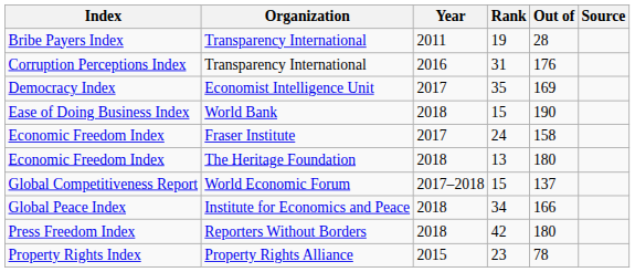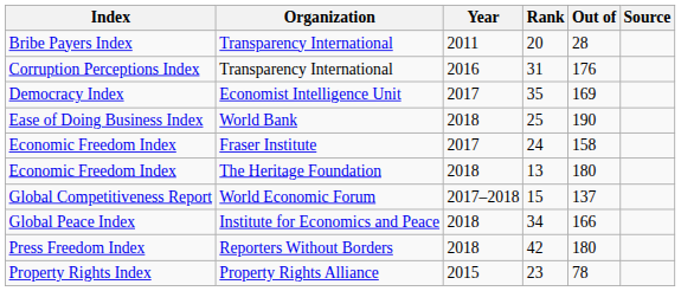 <table class="wikitable sortable">
 <tr>
 <th>Index</th>
 <th>Organization</th>
 <th>Year</th>
 <th>Rank</th>
 <th>Out of</th>
 <th>Source</th>
 </tr>
 <tr>
 <td><a href='#'>Bribe Payers Index</a></td>
 <td><a href='#'>Transparency International</a></td>
 <td>2011</td>
-<td>19</td>
+<td>20</td>
 <td>28</td>
 <td></td>
 </tr>
 <tr>
 <td><a href='#'>Corruption Perceptions Index</a></td>
 <td>Transparency International</td>
 <td>2016</td>
 <td>31</td>
 <td>176</td>
 <td></td>
 </tr>
 <tr>
 <td><a href='#'>Democracy Index</a></td>
 <td><a href='#'>Economist Intelligence Unit</a></td>
 <td>2017</td>
 <td>35</td>
 <td>169</td>
 <td></td>
 </tr>
 <tr>
 <td><a href='#'>Ease of Doing Business Index</a></td>
 <td><a href='#'>World Bank</a></td>
 <td>2018</td>
-<td>15</td>
+<td>25</td>
 <td>190</td>
 <td></td>
 </tr>
 <tr>
 <td><a href='#'>Economic Freedom Index</a></td>
 <td><a href='#'>Fraser Institute</a></td>
 <td>2017</td>
 <td>24</td>
 <td>158</td>
 <td></td>
 </tr>
 <tr>
 <td><a href='#'>Economic Freedom Index</a></td>
 <td><a href='#'>The Heritage Foundation</a></td>
 <td>2018</td>
 <td>13</td>
 <td>180</td>
 <td></td>
 </tr>
 <tr>
 <td><a href='#'>Global Competitiveness Report</a></td>
 <td><a href='#'>World Economic Forum</a></td>
 <td>2017–2018</td>
 <td>15</td>
 <td>137</td>
 <td></td>
 </tr>
 <tr>
 <td><a href='#'>Global Peace Index</a></td>
 <td><a href='#'>Institute for Economics and Peace</a></td>
 <td>2018</td>
 <td>34</td>
 <td>166</td>
 <td></td>
 </tr>
 <tr>
 <td><a href='#'>Press Freedom Index</a></td>
 <td><a href='#'>Reporters Without Borders</a></td>
 <td>2018</td>
 <td>42</td>
 <td>180</td>
 <td></td>
 </tr>
 <tr>
 <td><a href='#'>Property Rights Index</a></td>
 <td><a href='#'>Property Rights Alliance</a></td>
 <td>2015</td>
 <td>23</td>
 <td>78</td>
 <td></td>
 </tr>
 </table>
